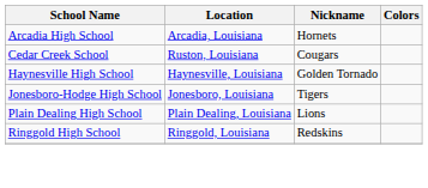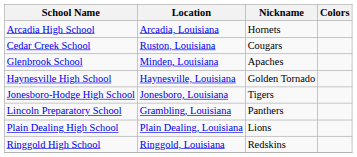 <table class="wikitable">
 <tr>
 <th>School Name</th>
 <th>Location</th>
 <th>Nickname</th>
 <th>Colors</th>
 </tr>
 <tr>
 <td><a href='#'>Arcadia High School</a></td>
 <td><a href='#'>Arcadia, Louisiana</a></td>
 <td>Hornets</td>
 <td> </td>
 </tr>
 <tr>
 <td><a href='#'>Cedar Creek School</a></td>
 <td><a href='#'>Ruston, Louisiana</a></td>
 <td>Cougars</td>
 <td> </td>
 </tr>
 <tr>
+<td><a href='#'>Glenbrook School</a></td>
+<td><a href='#'>Minden, Louisiana</a></td>
+<td>Apaches</td>
+<td>  </td>
+</tr>
+<tr>
 <td><a href='#'>Haynesville High School</a></td>
 <td><a href='#'>Haynesville, Louisiana</a></td>
 <td>Golden Tornado</td>
 <td> </td>
 </tr>
 <tr>
 <td><a href='#'>Jonesboro-Hodge High School</a></td>
 <td><a href='#'>Jonesboro, Louisiana</a></td>
 <td>Tigers</td>
 <td> </td>
+</tr>
+<tr>
+<td><a href='#'>Lincoln Preparatory School</a></td>
+<td><a href='#'>Grambling, Louisiana</a></td>
+<td>Panthers</td>
+<td>  </td>
 </tr>
 <tr>
 <td><a href='#'>Plain Dealing High School</a></td>
 <td><a href='#'>Plain Dealing, Louisiana</a></td>
 <td>Lions</td>
 <td> </td>
 </tr>
 <tr>
 <td><a href='#'>Ringgold High School</a></td>
 <td><a href='#'>Ringgold, Louisiana</a></td>
 <td>Redskins</td>
 <td> </td>
 </tr>
 <tr>
 </tr>
 </table>
